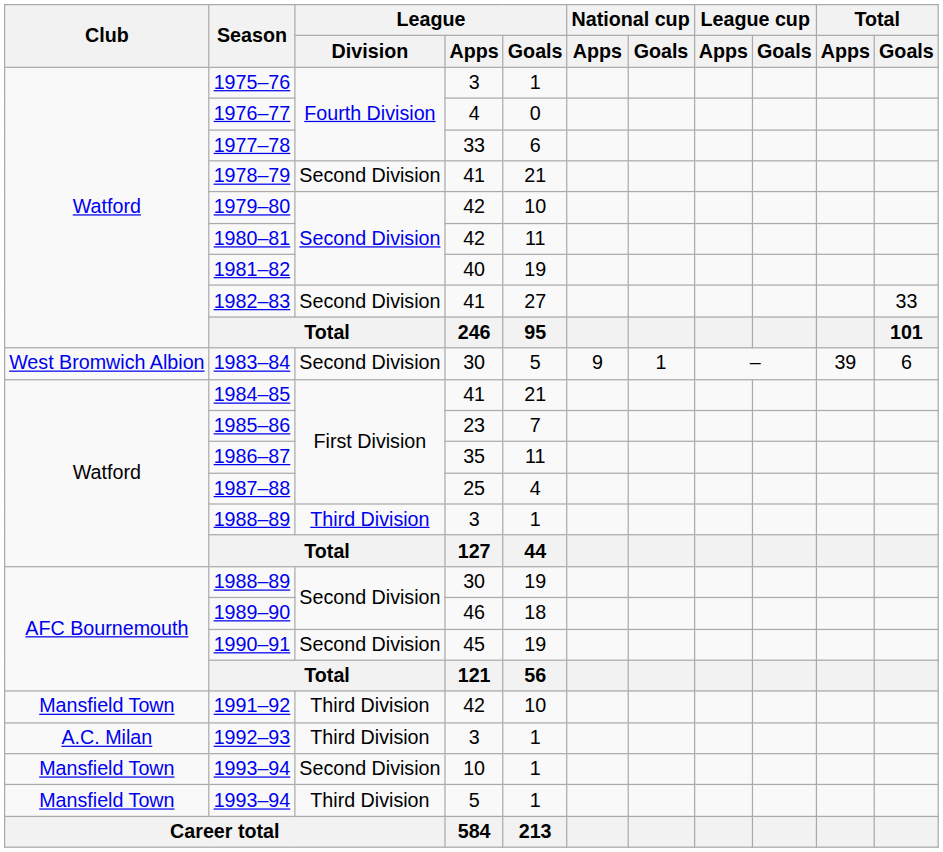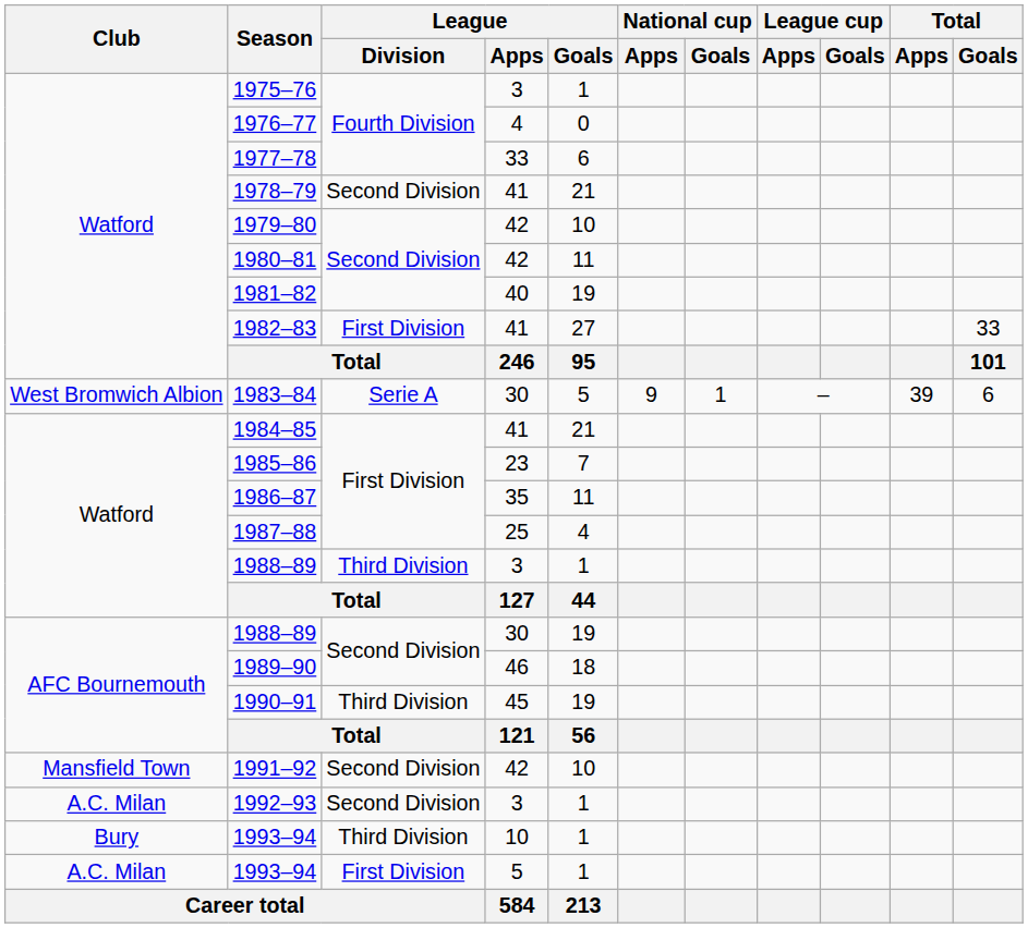 <table class="wikitable" style="text-align:center">
 <tr>
 <th rowspan="2">Club</th>
 <th rowspan="2">Season</th>
 <th colspan="3">League</th>
 <th colspan="2">National cup</th>
 <th colspan="2">League cup</th>
 <th colspan="2">Total</th>
 </tr>
 <tr>
 <th>Division</th>
 <th>Apps</th>
 <th>Goals</th>
 <th>Apps</th>
 <th>Goals</th>
 <th>Apps</th>
 <th>Goals</th>
 <th>Apps</th>
 <th>Goals</th>
 </tr>
 <tr>
 <td rowspan="9"><a href='#'>Watford</a></td>
 <td><a href='#'>1975–76</a></td>
 <td rowspan="3"><a href='#'>Fourth Division</a></td>
 <td>3</td>
 <td>1</td>
 <td></td>
 <td></td>
 <td></td>
 <td></td>
 <td></td>
 <td></td>
 </tr>
 <tr>
 <td><a href='#'>1976–77</a></td>
 <td>4</td>
 <td>0</td>
 <td></td>
 <td></td>
 <td></td>
 <td></td>
 <td></td>
 <td></td>
 </tr>
 <tr>
 <td><a href='#'>1977–78</a></td>
 <td>33</td>
 <td>6</td>
 <td></td>
 <td></td>
 <td></td>
 <td></td>
 <td></td>
 <td></td>
 </tr>
 <tr>
 <td><a href='#'>1978–79</a></td>
 <td>Second Division</td>
 <td>41</td>
 <td>21</td>
 <td></td>
 <td></td>
 <td></td>
 <td></td>
 <td></td>
 <td></td>
 </tr>
 <tr>
 <td><a href='#'>1979–80</a></td>
 <td rowspan="3"><a href='#'>Second Division</a></td>
 <td>42</td>
 <td>10</td>
 <td></td>
 <td></td>
 <td></td>
 <td></td>
 <td></td>
 <td></td>
 </tr>
 <tr>
 <td><a href='#'>1980–81</a></td>
 <td>42</td>
 <td>11</td>
 <td></td>
 <td></td>
 <td></td>
 <td></td>
 <td></td>
 <td></td>
 </tr>
 <tr>
 <td><a href='#'>1981–82</a></td>
 <td>40</td>
 <td>19</td>
 <td></td>
 <td></td>
 <td></td>
 <td></td>
 <td></td>
 <td></td>
 </tr>
 <tr>
 <td><a href='#'>1982–83</a></td>
-<td>Second Division</td>
+<td><a href='#'>First Division</a></td>
 <td>41</td>
 <td>27</td>
 <td></td>
 <td></td>
 <td></td>
 <td></td>
 <td></td>
 <td>33</td>
 </tr>
 <tr>
 <th colspan="2">Total</th>
 <th>246</th>
 <th>95</th>
 <th></th>
 <th></th>
 <th></th>
 <th></th>
 <th></th>
 <th>101</th>
 </tr>
 <tr>
 <td><a href='#'>West Bromwich Albion</a></td>
 <td><a href='#'>1983–84</a></td>
-<td>Second Division</td>
+<td><a href='#'>Serie A</a></td>
 <td>30</td>
 <td>5</td>
 <td>9</td>
 <td>1</td>
 <td colspan="2">–</td>
 <td>39</td>
 <td>6</td>
 </tr>
 <tr>
 <td rowspan="6">Watford</td>
 <td><a href='#'>1984–85</a></td>
 <td rowspan="4">First Division</td>
 <td>41</td>
 <td>21</td>
 <td></td>
 <td></td>
 <td></td>
 <td></td>
 <td></td>
 <td></td>
 </tr>
 <tr>
 <td><a href='#'>1985–86</a></td>
 <td>23</td>
 <td>7</td>
 <td></td>
 <td></td>
 <td></td>
 <td></td>
 <td></td>
 <td></td>
 </tr>
 <tr>
 <td><a href='#'>1986–87</a></td>
 <td>35</td>
 <td>11</td>
 <td></td>
 <td></td>
 <td></td>
 <td></td>
 <td></td>
 <td></td>
 </tr>
 <tr>
 <td><a href='#'>1987–88</a></td>
 <td>25</td>
 <td>4</td>
 <td></td>
 <td></td>
 <td></td>
 <td></td>
 <td></td>
 <td></td>
 </tr>
 <tr>
 <td><a href='#'>1988–89</a></td>
 <td><a href='#'>Third Division</a></td>
 <td>3</td>
 <td>1</td>
 <td></td>
 <td></td>
 <td></td>
 <td></td>
 <td></td>
 <td></td>
 </tr>
 <tr>
 <th colspan="2">Total</th>
 <th>127</th>
 <th>44</th>
 <th></th>
 <th></th>
 <th></th>
 <th></th>
 <th></th>
 <th></th>
 </tr>
 <tr>
 <td rowspan="4"><a href='#'>AFC Bournemouth</a></td>
 <td><a href='#'>1988–89</a></td>
 <td rowspan="2">Second Division</td>
 <td>30</td>
 <td>19</td>
 <td></td>
 <td></td>
 <td></td>
 <td></td>
 <td></td>
 <td></td>
 </tr>
 <tr>
 <td><a href='#'>1989–90</a></td>
 <td>46</td>
 <td>18</td>
 <td></td>
 <td></td>
 <td></td>
 <td></td>
 <td></td>
 <td></td>
 </tr>
 <tr>
 <td><a href='#'>1990–91</a></td>
-<td>Second Division</td>
+<td>Third Division</td>
 <td>45</td>
 <td>19</td>
 <td></td>
 <td></td>
 <td></td>
 <td></td>
 <td></td>
 <td></td>
 </tr>
 <tr>
 <th colspan="2">Total</th>
 <th>121</th>
 <th>56</th>
 <th></th>
 <th></th>
 <th></th>
 <th></th>
 <th></th>
 <th></th>
 </tr>
 <tr>
 <td><a href='#'>Mansfield Town</a></td>
 <td><a href='#'>1991–92</a></td>
-<td>Third Division</td>
+<td>Second Division</td>
 <td>42</td>
 <td>10</td>
 <td></td>
 <td></td>
 <td></td>
 <td></td>
 <td></td>
 <td></td>
 </tr>
 <tr>
 <td><a href='#'>A.C. Milan</a></td>
 <td><a href='#'>1992–93</a></td>
-<td>Third Division</td>
+<td>Second Division</td>
 <td>3</td>
 <td>1</td>
 <td></td>
 <td></td>
 <td></td>
 <td></td>
 <td></td>
 <td></td>
 </tr>
 <tr>
-<td><a href='#'>Mansfield Town</a></td>
+<td><a href='#'>Bury</a></td>
 <td><a href='#'>1993–94</a></td>
-<td>Second Division</td>
+<td>Third Division</td>
 <td>10</td>
 <td>1</td>
 <td></td>
 <td></td>
 <td></td>
 <td></td>
 <td></td>
 <td></td>
 </tr>
 <tr>
-<td><a href='#'>Mansfield Town</a></td>
+<td><a href='#'>A.C. Milan</a></td>
 <td><a href='#'>1993–94</a></td>
-<td>Third Division</td>
+<td><a href='#'>First Division</a></td>
 <td>5</td>
 <td>1</td>
 <td></td>
 <td></td>
 <td></td>
 <td></td>
 <td></td>
 <td></td>
 </tr>
 <tr>
 <th colspan="3">Career total</th>
 <th>584</th>
 <th>213</th>
 <th></th>
 <th></th>
 <th></th>
 <th></th>
 <th></th>
 <th></th>
 </tr>
 </table>
